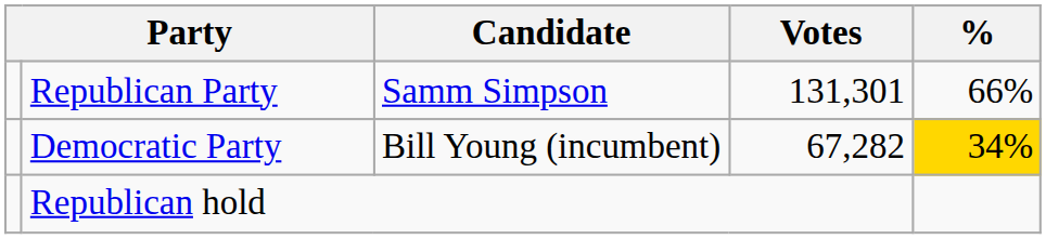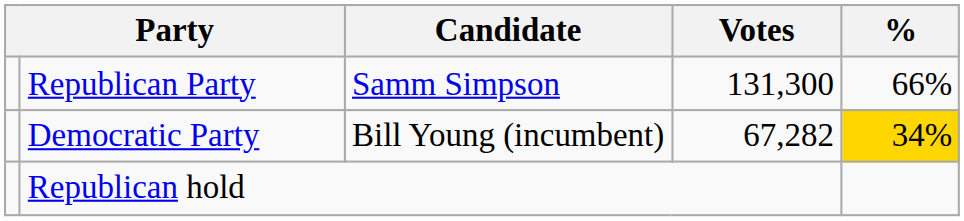 <table class=wikitable>
 <tr>
 <th colspan=2 align=center valign=top>Party</th>
 <th>Candidate</th>
 <th valign=top width=75px>Votes</th>
 <th valign=top width=50px>%</th>
 </tr>
 <tr>
 <td></td>
 <td width=150px><a href='#'>Republican Party</a></td>
 <td><a href='#'>Samm Simpson</a></td>
-<td align=right width=75px>131,301</td>
+<td align=right width=75px>131,300</td>
 <td align=right width=50px>66%</td>
 </tr>
 <tr>
 <td></td>
 <td><a href='#'>Democratic Party</a></td>
 <td>Bill Young (incumbent)</td>
 <td align=right>67,282</td>
 <td align=right style="background: gold;">34%</td>
 </tr>
 <tr>
 <td></td>
 <td colspan=3><a href='#'>Republican</a> hold</td>
 </tr>
 </table>
